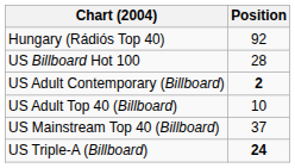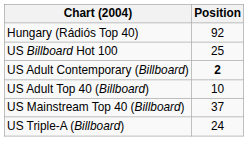 <table class="wikitable sortable">
 <tr>
 <th>Chart (2004)</th>
 <th>Position</th>
 </tr>
 <tr>
 <td>Hungary (Rádiós Top 40)</td>
 <td style="text-align:center;">92</td>
 </tr>
 <tr>
 <td>US <em>Billboard</em> Hot 100</td>
-<td style="text-align:center;">28</td>
+<td style="text-align:center;">25</td>
 </tr>
 <tr>
 <td>US Adult Contemporary (<em>Billboard</em>)</td>
 <td style="text-align:center;"><strong>2</strong></td>
 </tr>
 <tr>
 <td>US Adult Top 40 (<em>Billboard</em>)</td>
 <td style="text-align:center;">10</td>
 </tr>
 <tr>
 <td>US Mainstream Top 40 (<em>Billboard</em>)</td>
 <td style="text-align:center;">37</td>
 </tr>
 <tr>
 <td>US Triple-A (<em>Billboard</em>)</td>
-<td style="text-align:center;"><strong>24</strong></td>
+<td style="text-align:center;">24</td>
 </tr>
 </table>
